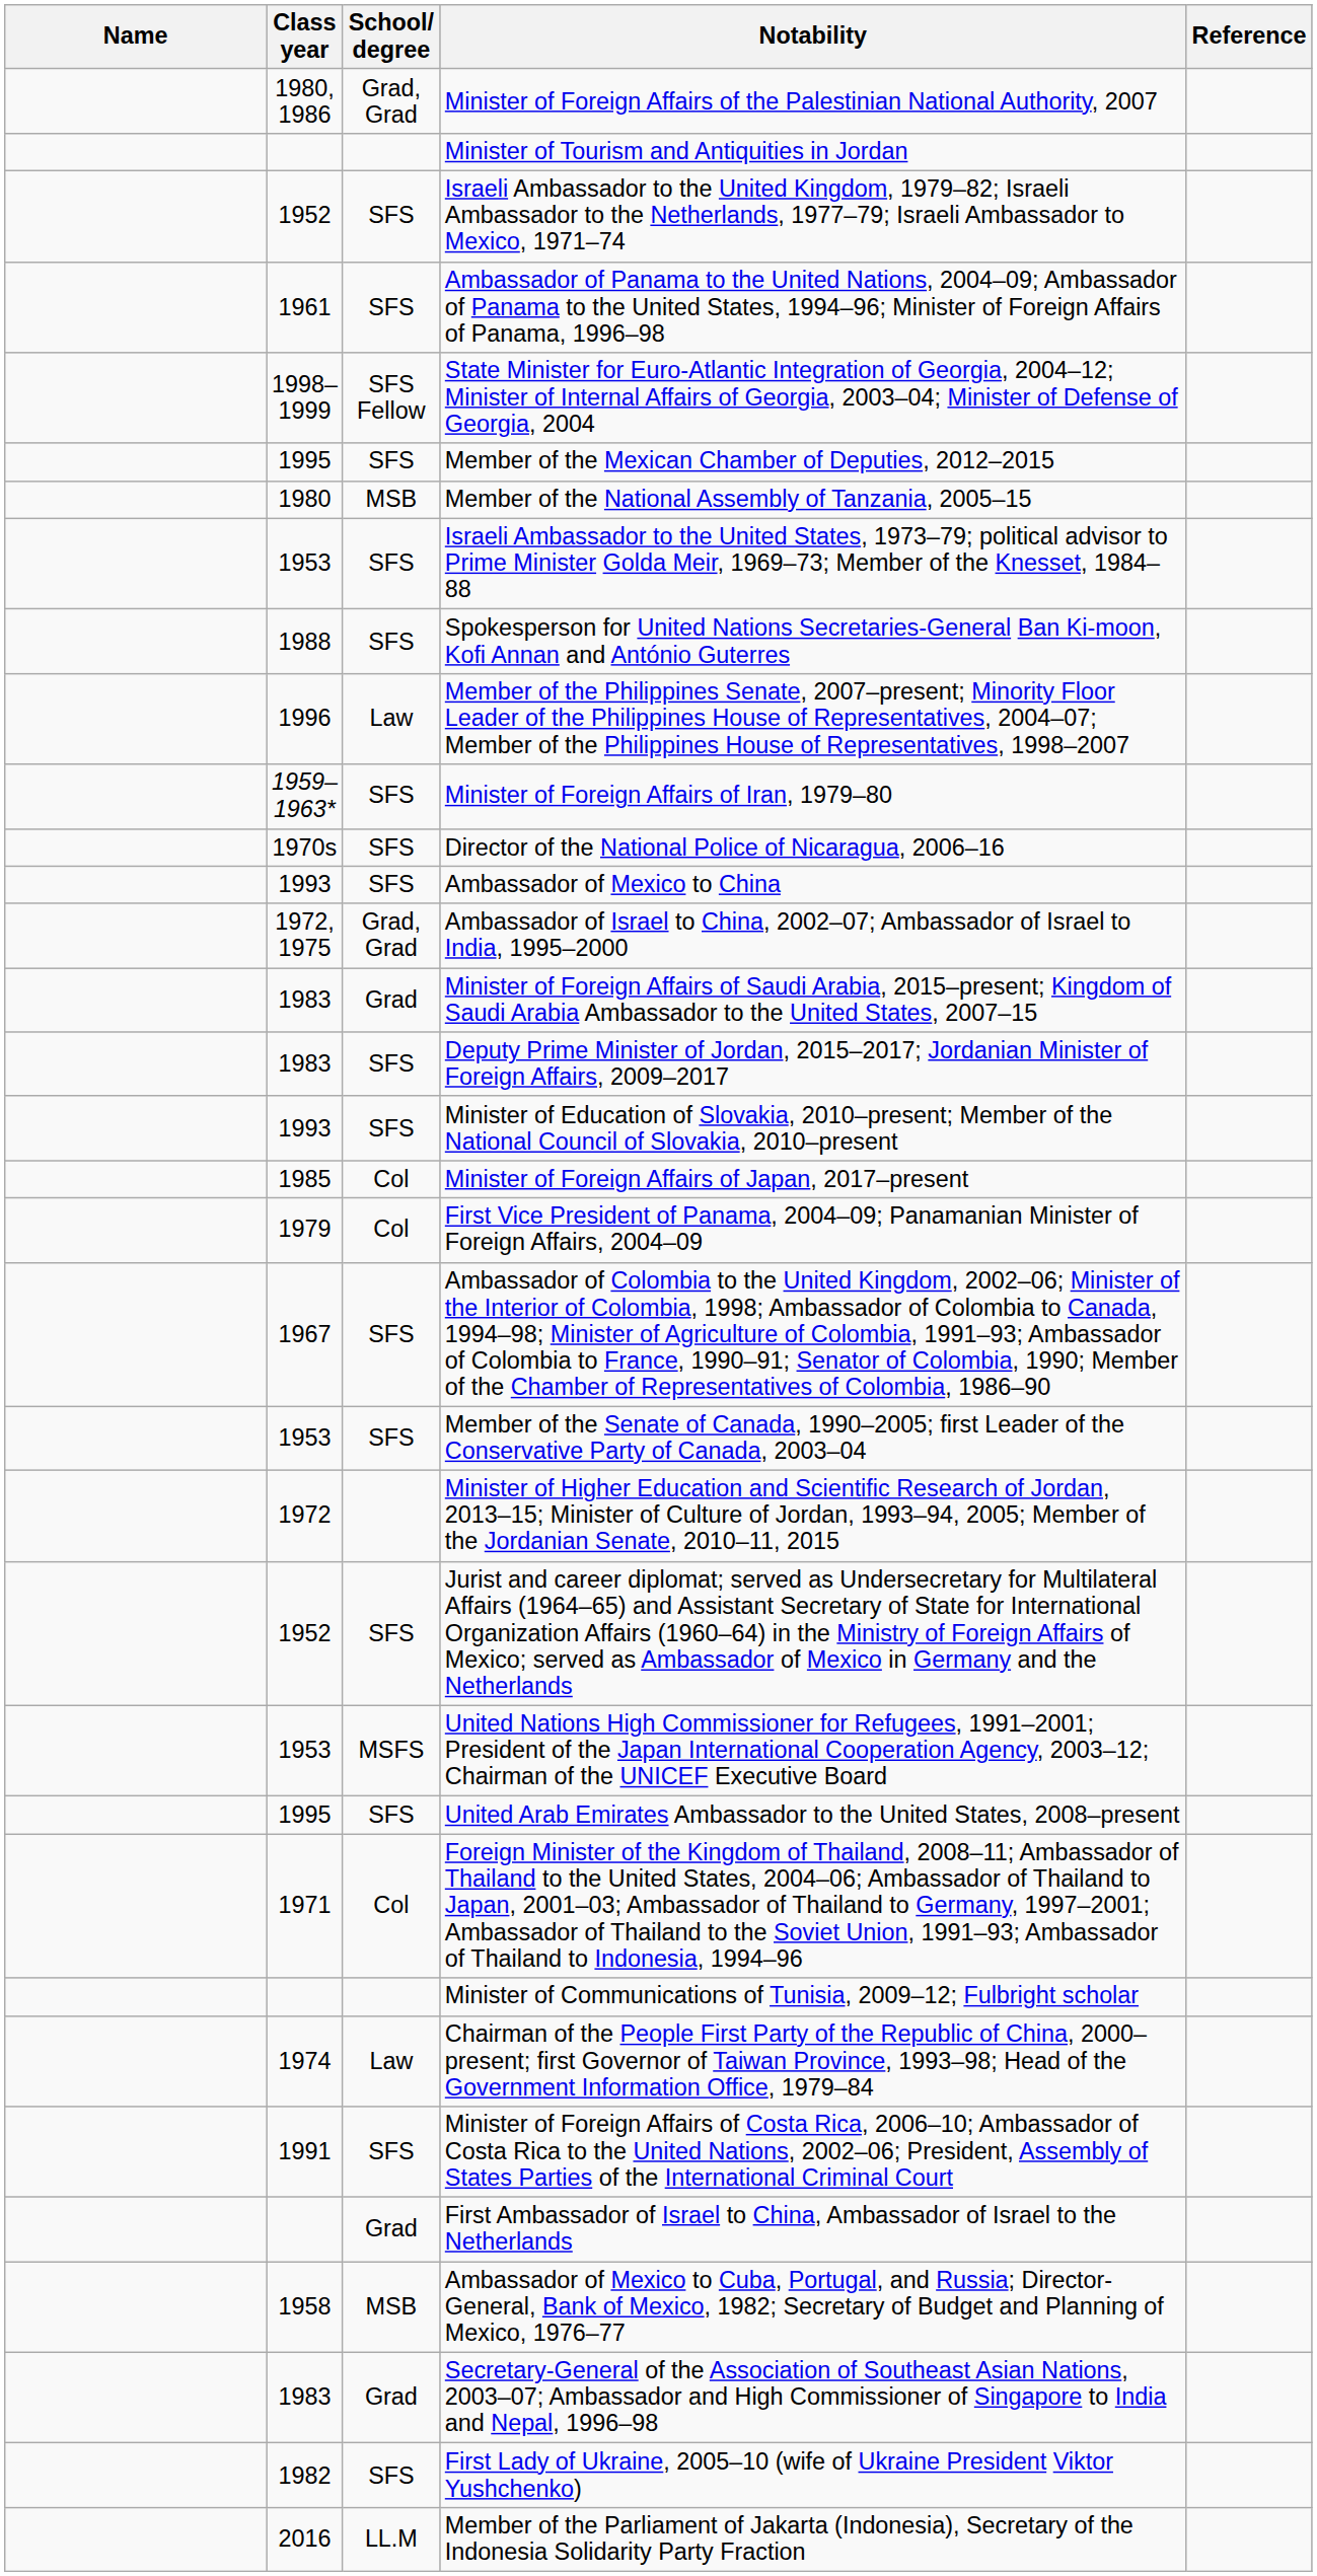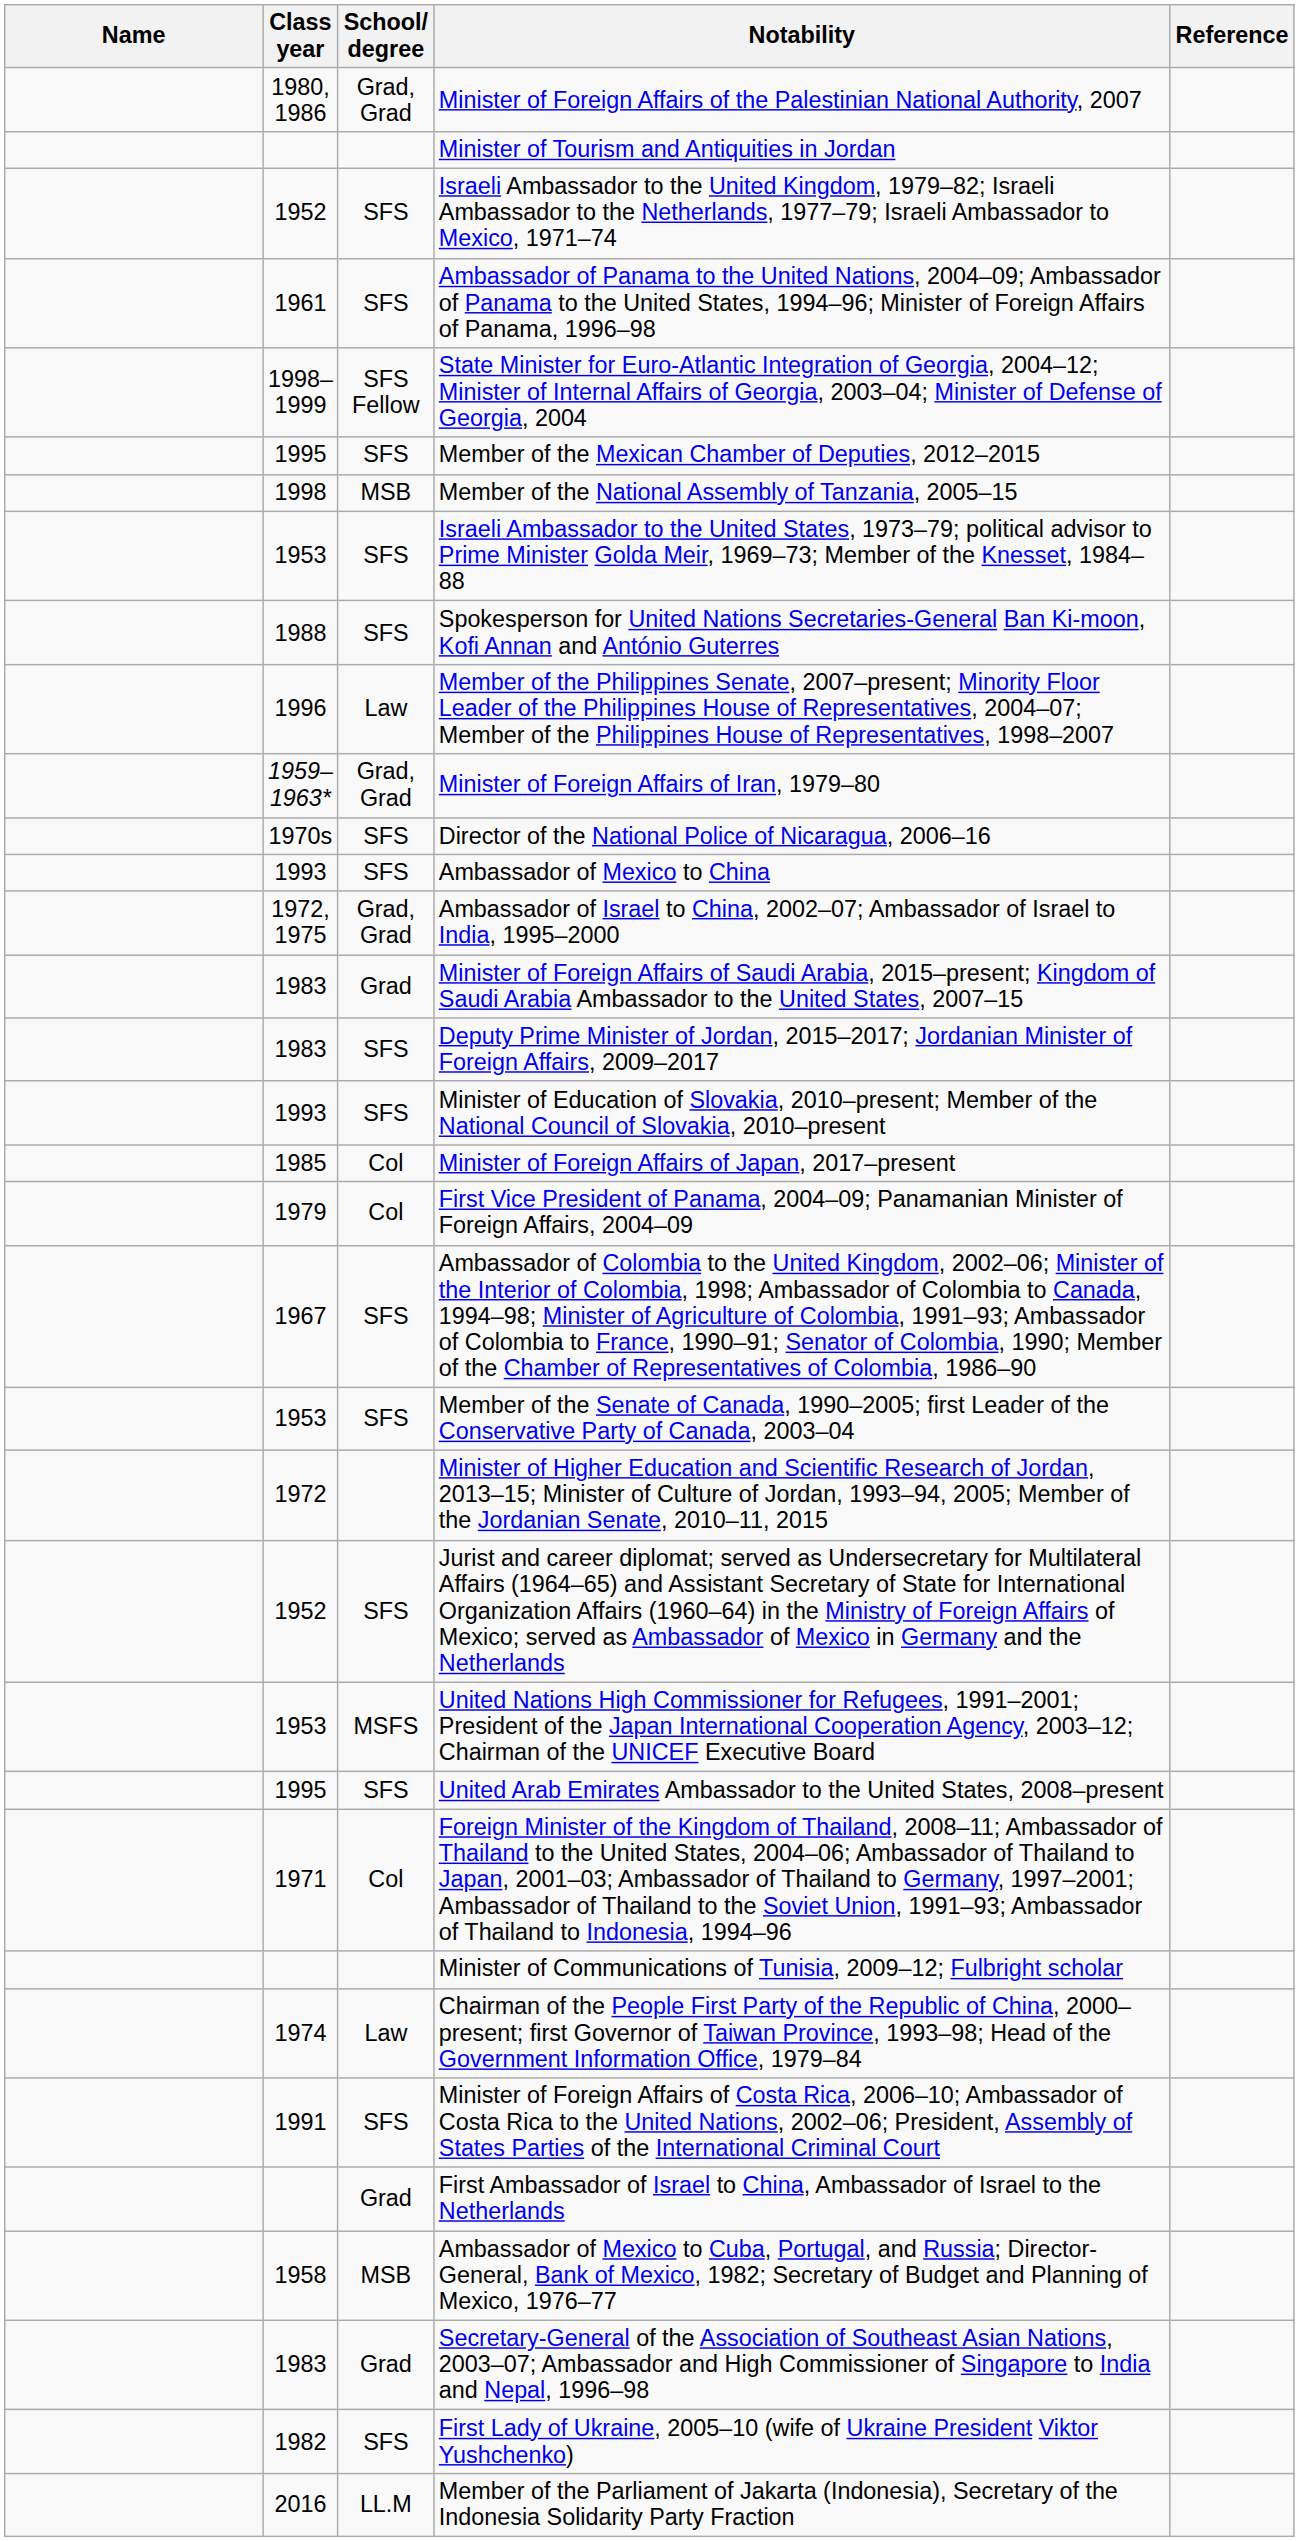 <table class="wikitable sortable" style="width:100%">
 <tr>
 <th style="width:20%;">Name</th>
 <th style="width:5%;">Class year</th>
 <th style="width:5%;">School/<br>degree</th>
 <th style="width:*;" class="unsortable">Notability</th>
 <th style="width:5%;" class="unsortable">Reference</th>
 </tr>
 <tr>
 <td></td>
 <td style="text-align:center;">1980,<br>1986</td>
 <td style="text-align:center;">Grad,<br>Grad</td>
 <td><a href='#'>Minister of Foreign Affairs of the Palestinian National Authority</a>, 2007</td>
 <td style="text-align:center;"></td>
 </tr>
 <tr>
 <td></td>
 <td style="text-align:center;"></td>
 <td style="text-align:center;"></td>
 <td><a href='#'>Minister of Tourism and Antiquities in Jordan</a></td>
 </tr>
 <tr>
 <td></td>
 <td style="text-align:center;">1952</td>
 <td style="text-align:center;">SFS</td>
 <td><a href='#'>Israeli</a> Ambassador to the <a href='#'>United Kingdom</a>, 1979–82; Israeli Ambassador to the <a href='#'>Netherlands</a>, 1977–79; Israeli Ambassador to <a href='#'>Mexico</a>, 1971–74</td>
 <td style="text-align:center;"></td>
 </tr>
 <tr>
 <td></td>
 <td style="text-align:center;">1961</td>
 <td style="text-align:center;">SFS</td>
 <td><a href='#'>Ambassador of Panama to the United Nations</a>, 2004–09; Ambassador of <a href='#'>Panama</a> to the United States, 1994–96; Minister of Foreign Affairs of Panama, 1996–98</td>
 <td style="text-align:center;"></td>
 </tr>
 <tr>
 <td></td>
 <td style="text-align:center;">1998–1999</td>
 <td style="text-align:center;">SFS Fellow</td>
 <td><a href='#'>State Minister for Euro-Atlantic Integration of Georgia</a>, 2004–12; <a href='#'>Minister of Internal Affairs of Georgia</a>, 2003–04; <a href='#'>Minister of Defense of Georgia</a>, 2004</td>
 <td style="text-align:center;"></td>
 </tr>
 <tr>
 <td></td>
 <td style="text-align:center;">1995</td>
 <td style="text-align:center;">SFS</td>
 <td>Member of the <a href='#'>Mexican Chamber of Deputies</a>, 2012–2015</td>
 <td style="text-align:center;"></td>
 </tr>
 <tr>
 <td></td>
-<td style="text-align:center;">1980</td>
+<td style="text-align:center;">1998</td>
 <td style="text-align:center;">MSB</td>
 <td>Member of the <a href='#'>National Assembly of Tanzania</a>, 2005–15</td>
 <td style="text-align:center;"></td>
 </tr>
 <tr>
 <td></td>
 <td style="text-align:center;">1953</td>
 <td style="text-align:center;">SFS</td>
 <td><a href='#'>Israeli Ambassador to the United States</a>, 1973–79; political advisor to <a href='#'>Prime Minister</a> <a href='#'>Golda Meir</a>, 1969–73; Member of the <a href='#'>Knesset</a>, 1984–88</td>
 <td style="text-align:center;"></td>
 </tr>
 <tr>
 <td></td>
 <td style="text-align:center;">1988</td>
 <td style="text-align:center;">SFS</td>
 <td>Spokesperson for <a href='#'>United Nations Secretaries-General</a> <a href='#'>Ban Ki-moon</a>, <a href='#'>Kofi Annan</a> and <a href='#'>António Guterres</a></td>
 <td style="text-align:center;"></td>
 </tr>
 <tr>
 <td></td>
 <td style="text-align:center;">1996</td>
 <td style="text-align:center;">Law</td>
 <td><a href='#'>Member of the Philippines Senate</a>, 2007–present; <a href='#'>Minority Floor Leader of the Philippines House of Representatives</a>, 2004–07; Member of the <a href='#'>Philippines House of Representatives</a>, 1998–2007</td>
 <td style="text-align:center;"></td>
 </tr>
 <tr>
 <td></td>
 <td style="text-align:center;"><em>1959–1963*</em></td>
-<td style="text-align:center;">SFS</td>
+<td style="text-align:center;">Grad,<br>Grad</td>
 <td><a href='#'>Minister of Foreign Affairs of Iran</a>, 1979–80</td>
 <td style="text-align:center;"></td>
 </tr>
 <tr>
 <td></td>
 <td style="text-align:center;">1970s</td>
 <td style="text-align:center;">SFS</td>
 <td>Director of the <a href='#'>National Police of Nicaragua</a>, 2006–16</td>
 <td style="text-align:center;"></td>
 </tr>
 <tr>
 <td></td>
 <td style="text-align:center;">1993</td>
 <td style="text-align:center;">SFS</td>
 <td>Ambassador of <a href='#'>Mexico</a> to <a href='#'>China</a></td>
 <td style="text-align:center;"></td>
 </tr>
 <tr>
 <td></td>
 <td style="text-align:center;">1972,<br>1975</td>
 <td style="text-align:center;">Grad,<br>Grad</td>
 <td>Ambassador of <a href='#'>Israel</a> to <a href='#'>China</a>, 2002–07; Ambassador of Israel to <a href='#'>India</a>, 1995–2000</td>
 <td style="text-align:center;"></td>
 </tr>
 <tr>
 <td></td>
 <td style="text-align:center;">1983</td>
 <td style="text-align:center;">Grad</td>
 <td><a href='#'>Minister of Foreign Affairs of Saudi Arabia</a>, 2015–present; <a href='#'>Kingdom of Saudi Arabia</a> Ambassador to the <a href='#'>United States</a>, 2007–15</td>
 <td style="text-align:center;"></td>
 </tr>
 <tr>
 <td></td>
 <td style="text-align:center;">1983</td>
 <td style="text-align:center;">SFS</td>
 <td><a href='#'>Deputy Prime Minister of Jordan</a>, 2015–2017; <a href='#'>Jordanian Minister of Foreign Affairs</a>, 2009–2017</td>
 <td style="text-align:center;"></td>
 </tr>
 <tr>
 <td></td>
 <td style="text-align:center;">1993</td>
 <td style="text-align:center;">SFS</td>
 <td>Minister of Education of <a href='#'>Slovakia</a>, 2010–present; Member of the <a href='#'>National Council of Slovakia</a>, 2010–present</td>
 <td style="text-align:center;"></td>
 </tr>
 <tr>
 <td></td>
 <td style="text-align:center;">1985</td>
 <td style="text-align:center;">Col</td>
 <td><a href='#'>Minister of Foreign Affairs of Japan</a>, 2017–present</td>
 <td style="text-align:center;"></td>
 </tr>
 <tr>
 <td></td>
 <td style="text-align:center;">1979</td>
 <td style="text-align:center;">Col</td>
 <td><a href='#'>First Vice President of Panama</a>, 2004–09; Panamanian Minister of Foreign Affairs, 2004–09</td>
 <td style="text-align:center;"></td>
 </tr>
 <tr>
 <td></td>
 <td style="text-align:center;">1967</td>
 <td style="text-align:center;">SFS</td>
 <td>Ambassador of <a href='#'>Colombia</a> to the <a href='#'>United Kingdom</a>, 2002–06; <a href='#'>Minister of the Interior of Colombia</a>, 1998; Ambassador of Colombia to <a href='#'>Canada</a>, 1994–98; <a href='#'>Minister of Agriculture of Colombia</a>, 1991–93; Ambassador of Colombia to <a href='#'>France</a>, 1990–91; <a href='#'>Senator of Colombia</a>, 1990; Member of the <a href='#'>Chamber of Representatives of Colombia</a>, 1986–90</td>
 <td style="text-align:center;"></td>
 </tr>
 <tr>
 <td></td>
 <td style="text-align:center;">1953</td>
 <td style="text-align:center;">SFS</td>
 <td>Member of the <a href='#'>Senate of Canada</a>, 1990–2005; first Leader of the <a href='#'>Conservative Party of Canada</a>, 2003–04</td>
 <td style="text-align:center;"></td>
 </tr>
 <tr>
 <td></td>
 <td style="text-align:center;">1972</td>
 <td style="text-align:center;"></td>
 <td><a href='#'>Minister of Higher Education and Scientific Research of Jordan</a>, 2013–15; Minister of Culture of Jordan, 1993–94, 2005; Member of the <a href='#'>Jordanian Senate</a>, 2010–11, 2015</td>
 <td style="text-align:center;"></td>
 </tr>
 <tr>
 <td></td>
 <td style="text-align:center;">1952</td>
 <td style="text-align:center;">SFS</td>
 <td>Jurist and career diplomat; served as Undersecretary for Multilateral Affairs (1964–65) and Assistant Secretary of State for International Organization Affairs (1960–64) in the <a href='#'>Ministry of Foreign Affairs</a> of Mexico; served as <a href='#'>Ambassador</a> of <a href='#'>Mexico</a> in <a href='#'>Germany</a> and the <a href='#'>Netherlands</a></td>
 <td style="text-align:center;"></td>
 </tr>
 <tr>
 <td></td>
 <td style="text-align:center;">1953</td>
 <td style="text-align:center;">MSFS</td>
 <td><a href='#'>United Nations High Commissioner for Refugees</a>, 1991–2001; President of the <a href='#'>Japan International Cooperation Agency</a>, 2003–12; Chairman of the <a href='#'>UNICEF</a> Executive Board</td>
 <td style="text-align:center;"></td>
 </tr>
 <tr>
 <td></td>
 <td style="text-align:center;">1995</td>
 <td style="text-align:center;">SFS</td>
 <td><a href='#'>United Arab Emirates</a> Ambassador to the United States, 2008–present</td>
 <td style="text-align:center;"></td>
 </tr>
 <tr>
 <td></td>
 <td style="text-align:center;">1971</td>
 <td style="text-align:center;">Col</td>
 <td><a href='#'>Foreign Minister of the Kingdom of Thailand</a>, 2008–11; Ambassador of <a href='#'>Thailand</a> to the United States, 2004–06; Ambassador of Thailand to <a href='#'>Japan</a>, 2001–03; Ambassador of Thailand to <a href='#'>Germany</a>, 1997–2001; Ambassador of Thailand to the <a href='#'>Soviet Union</a>, 1991–93; Ambassador of Thailand to <a href='#'>Indonesia</a>, 1994–96</td>
 <td style="text-align:center;"></td>
 </tr>
 <tr>
 <td></td>
 <td style="text-align:center;"></td>
 <td style="text-align:center;"></td>
 <td>Minister of Communications of <a href='#'>Tunisia</a>, 2009–12; <a href='#'>Fulbright scholar</a></td>
 <td style="text-align:center;"></td>
 </tr>
 <tr>
 <td></td>
 <td style="text-align:center;">1974</td>
 <td style="text-align:center;">Law</td>
 <td>Chairman of the <a href='#'>People First Party of the Republic of China</a>, 2000–present; first Governor of <a href='#'>Taiwan Province</a>, 1993–98; Head of the <a href='#'>Government Information Office</a>, 1979–84</td>
 <td style="text-align:center;"></td>
 </tr>
 <tr>
 <td></td>
 <td style="text-align:center;">1991</td>
 <td style="text-align:center;">SFS</td>
 <td>Minister of Foreign Affairs of <a href='#'>Costa Rica</a>, 2006–10; Ambassador of Costa Rica to the <a href='#'>United Nations</a>, 2002–06; President, <a href='#'>Assembly of States Parties</a> of the <a href='#'>International Criminal Court</a></td>
 <td style="text-align:center;"></td>
 </tr>
 <tr>
 <td></td>
 <td style="text-align:center;"></td>
 <td style="text-align:center;">Grad</td>
 <td>First Ambassador of <a href='#'>Israel</a> to <a href='#'>China</a>, Ambassador of Israel to the <a href='#'>Netherlands</a></td>
 <td style="text-align:center;"></td>
 </tr>
 <tr>
 <td></td>
 <td style="text-align:center;">1958</td>
 <td style="text-align:center;">MSB</td>
 <td>Ambassador of <a href='#'>Mexico</a> to <a href='#'>Cuba</a>, <a href='#'>Portugal</a>, and <a href='#'>Russia</a>; Director-General, <a href='#'>Bank of Mexico</a>, 1982; Secretary of Budget and Planning of Mexico, 1976–77</td>
 <td style="text-align:center;"></td>
 </tr>
 <tr>
 <td></td>
 <td style="text-align:center;">1983</td>
 <td style="text-align:center;">Grad</td>
 <td><a href='#'>Secretary-General</a> of the <a href='#'>Association of Southeast Asian Nations</a>, 2003–07; Ambassador and High Commissioner of <a href='#'>Singapore</a> to <a href='#'>India</a> and <a href='#'>Nepal</a>, 1996–98</td>
 <td style="text-align:center;"></td>
 </tr>
 <tr>
 <td></td>
 <td style="text-align:center;">1982</td>
 <td style="text-align:center;">SFS</td>
 <td><a href='#'>First Lady of Ukraine</a>, 2005–10 (wife of <a href='#'>Ukraine President</a> <a href='#'>Viktor Yushchenko</a>)</td>
 <td style="text-align:center;"></td>
 </tr>
 <tr>
 <td></td>
 <td style="text-align:center;">2016</td>
 <td style="text-align:center;">LL.M</td>
 <td>Member of the Parliament of Jakarta (Indonesia), Secretary of the Indonesia Solidarity Party Fraction</td>
 <td style="text-align:center;"></td>
 </tr>
 </table>
